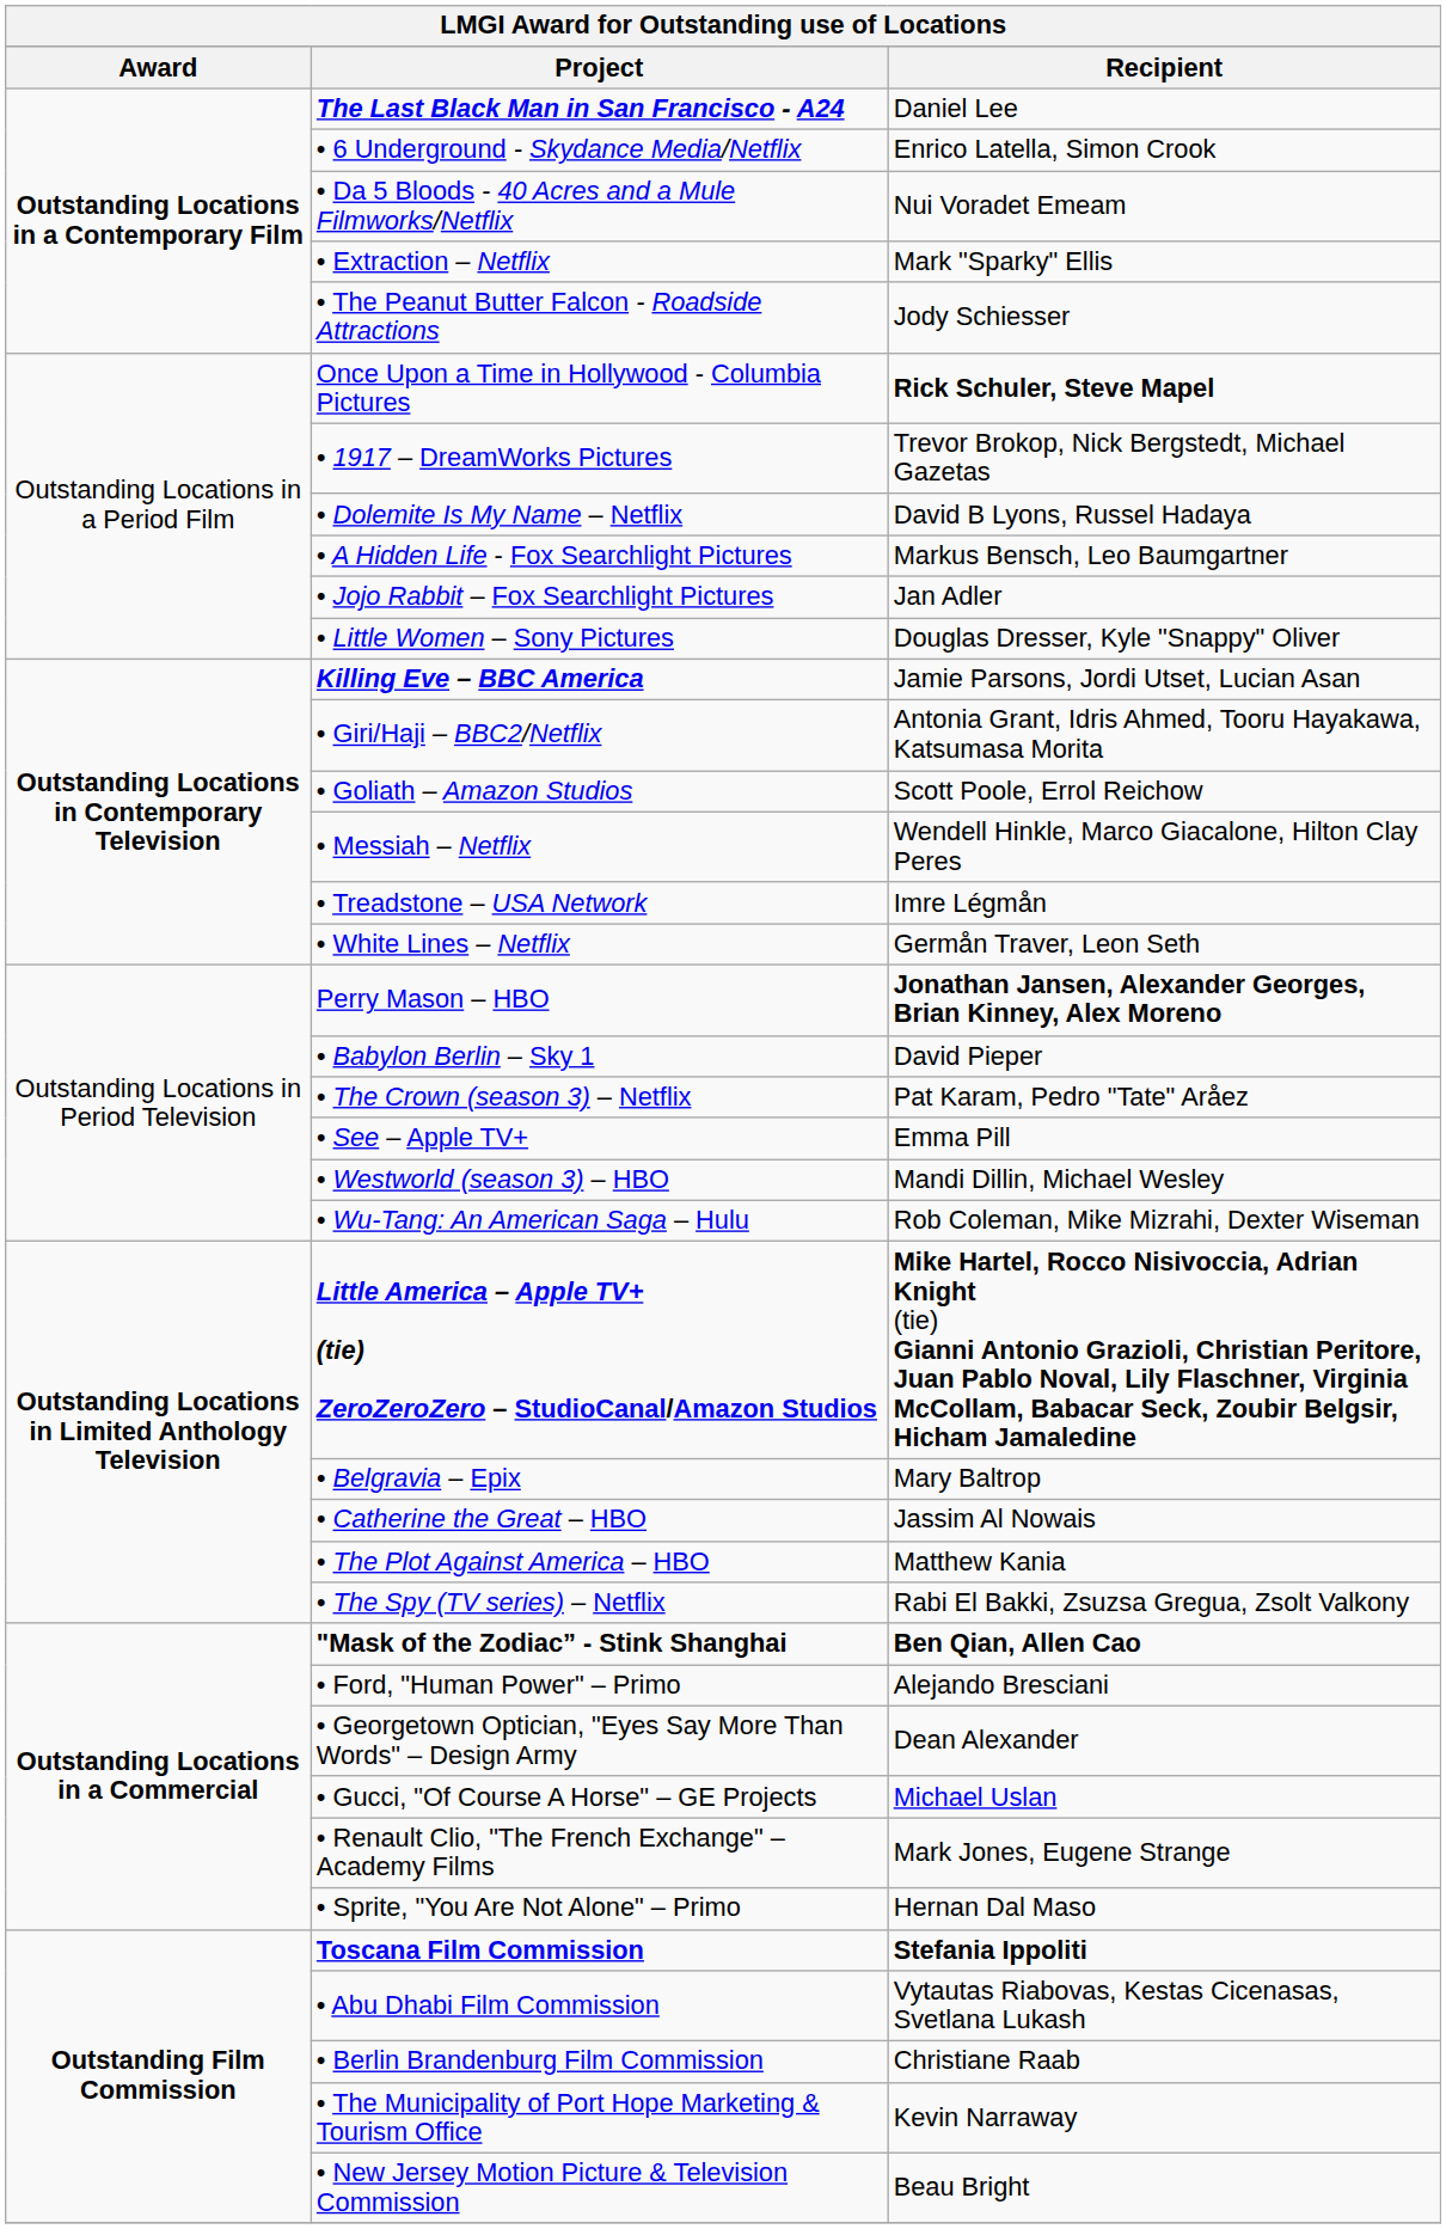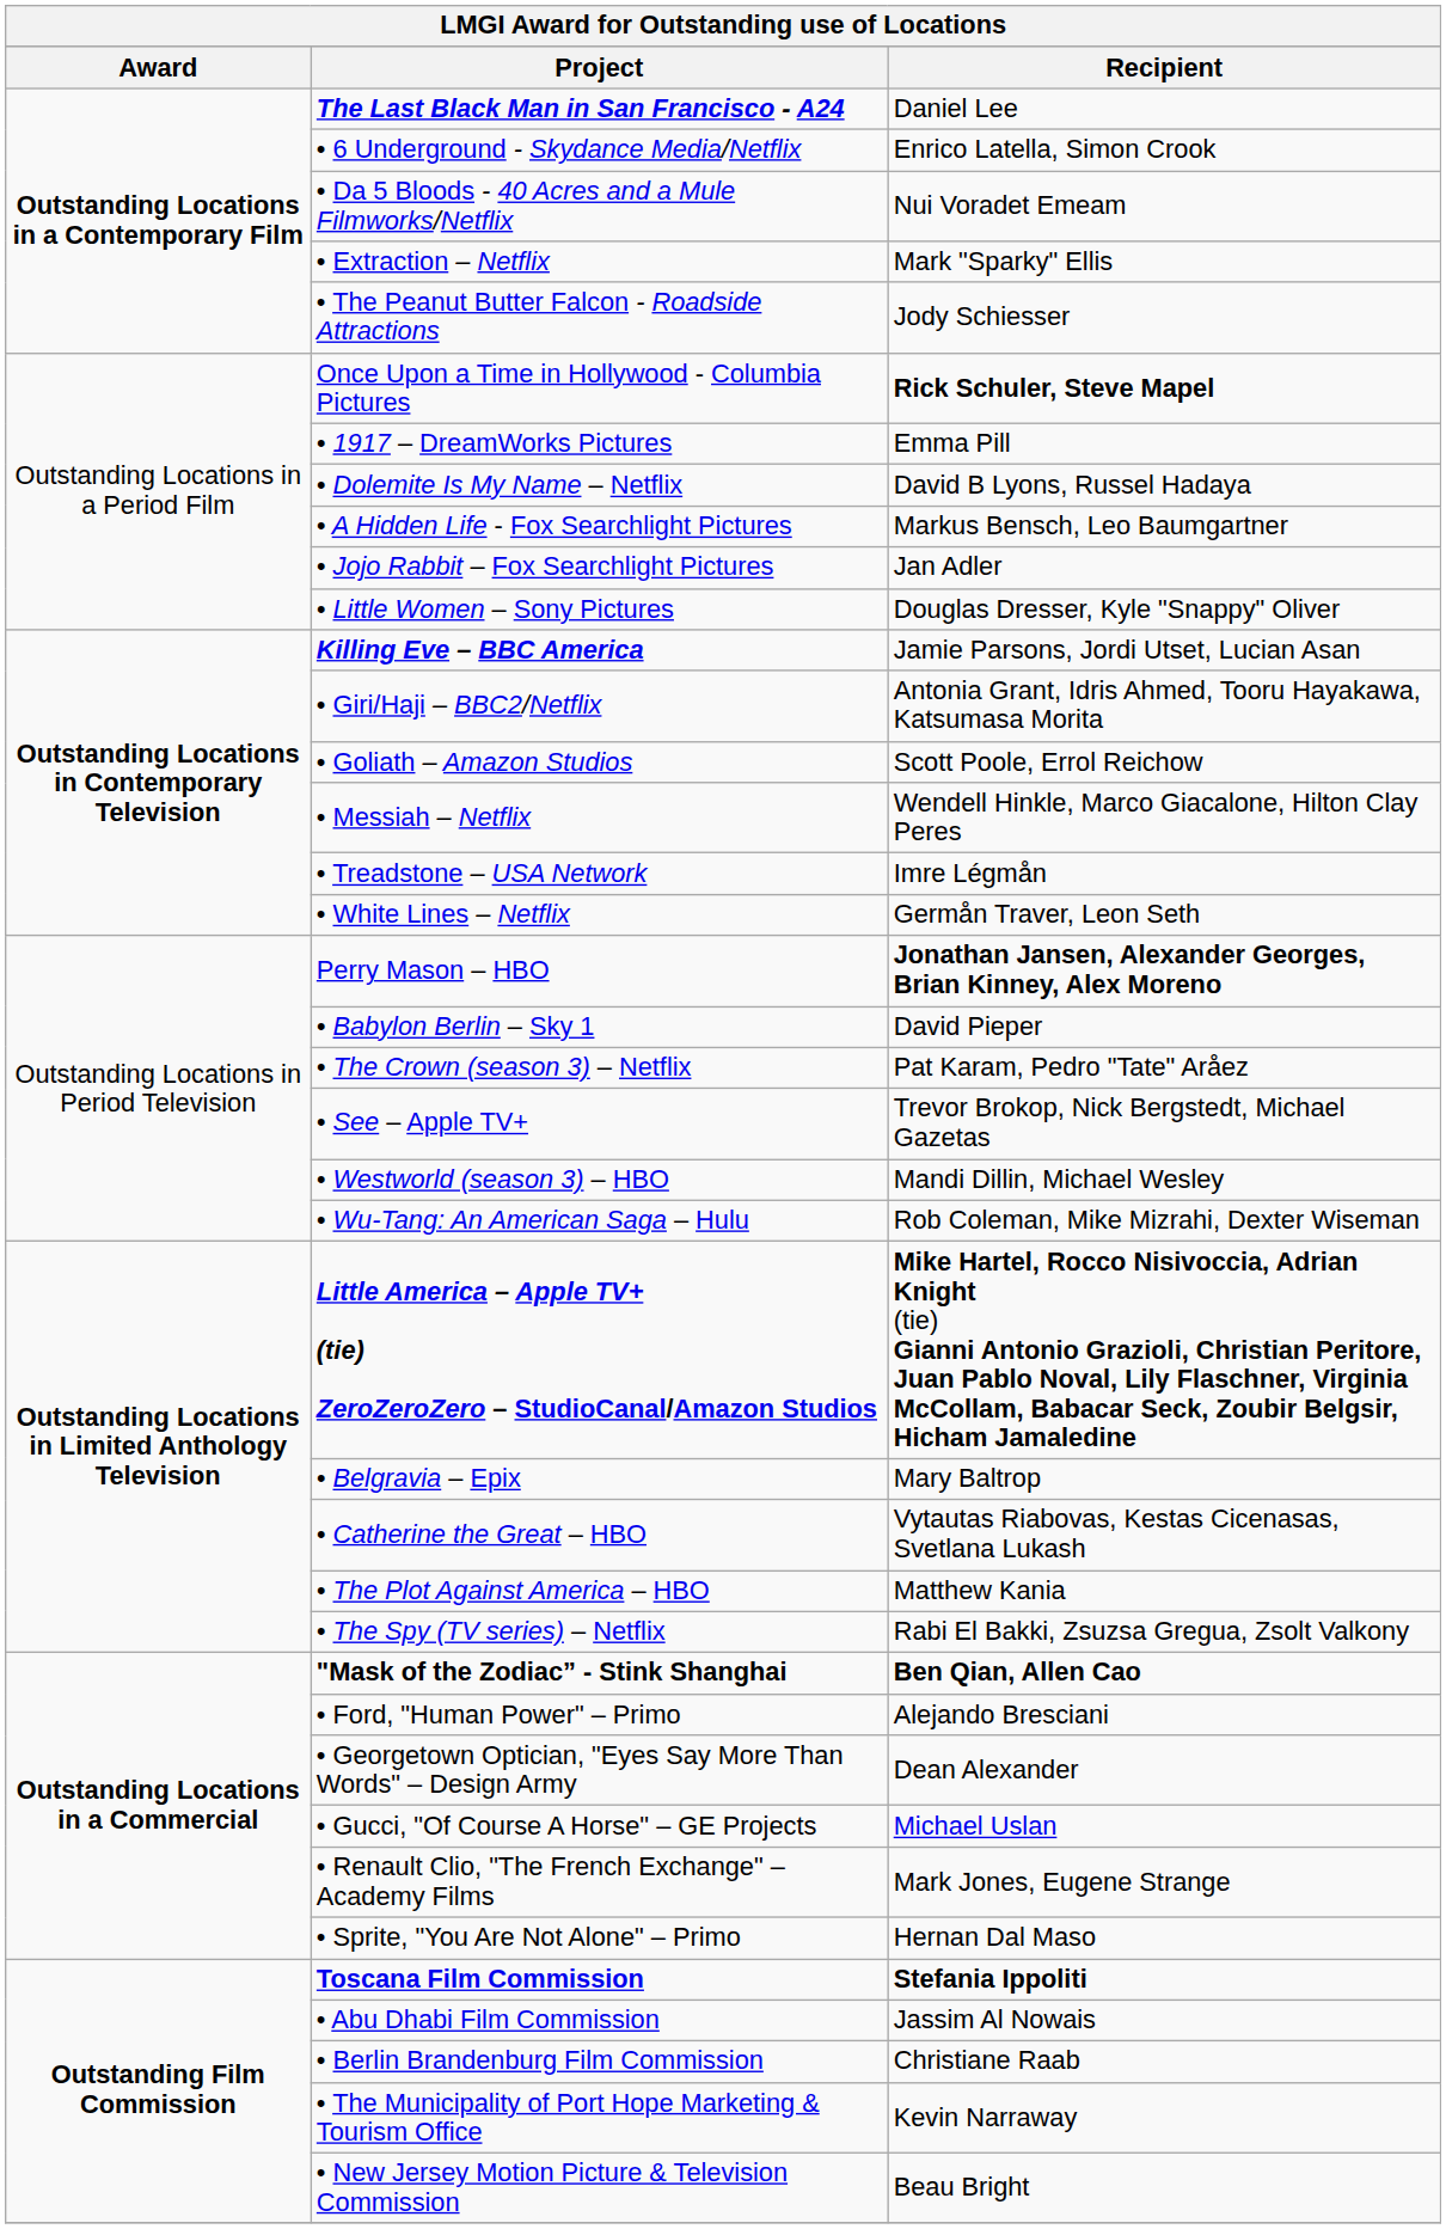 <table class=wikitable width="100%">
 <tr>
 <th colspan="3">LMGI Award for Outstanding use of Locations</th>
 </tr>
 <tr>
 </tr>
 <tr>
 <th width="200"><strong>Award</strong></th>
 <th width="400"><strong>Project</strong></th>
 <th width="400"><strong>Recipient</strong></th>
 </tr>
 <tr>
 <td rowspan="5" style="text-align:center;"><strong>Outstanding Locations in a Contemporary Film</strong></td>
 <td><strong><em> <a href='#'>The Last Black Man in San Francisco</a><em> - <a href='#'>A24</a><strong></td>
 <td></strong>Daniel Lee<strong></td>
 </tr>
 <tr>
 <td></em>• <a href='#'>6 Underground</a><em> - <a href='#'>Skydance Media</a>/<a href='#'>Netflix</a></td>
 <td>Enrico Latella, Simon Crook</td>
 </tr>
 <tr>
 <td></em>• <a href='#'>Da 5 Bloods</a><em> - <a href='#'>40 Acres and a Mule Filmworks</a>/<a href='#'>Netflix</a></td>
 <td>Nui Voradet Emeam</td>
 </tr>
 <tr>
 <td></em>• <a href='#'>Extraction</a><em> – <a href='#'>Netflix</a></td>
 <td>Mark "Sparky" Ellis</td>
 </tr>
 <tr>
 <td></em>• <a href='#'>The Peanut Butter Falcon</a><em> - <a href='#'>Roadside Attractions</a></td>
 <td>Jody Schiesser</td>
 </tr>
 <tr>
 <td rowspan="6" style="text-align:center;"></strong>Outstanding Locations in a Period Film<strong></td>
 <td></em></strong><a href='#'>Once Upon a Time in Hollywood</a></em> - <a href='#'>Columbia Pictures</a></strong></td>
 <td><strong>Rick Schuler, Steve Mapel</strong></td>
 </tr>
 <tr>
 <td><em>• <a href='#'>1917</a></em> – <a href='#'>DreamWorks Pictures</a></td>
-<td>Trevor Brokop, Nick Bergstedt, Michael Gazetas</td>
+<td>Emma Pill</td>
 </tr>
 <tr>
 <td><em>• <a href='#'>Dolemite Is My Name</a></em> – <a href='#'>Netflix</a></td>
 <td>David B Lyons, Russel Hadaya</td>
 </tr>
 <tr>
 <td><em>• <a href='#'>A Hidden Life</a></em> - <a href='#'>Fox Searchlight Pictures</a></td>
 <td>Markus Bensch, Leo Baumgartner</td>
 </tr>
 <tr>
 <td><em>• <a href='#'>Jojo Rabbit</a></em> – <a href='#'>Fox Searchlight Pictures</a></td>
 <td>Jan Adler</td>
 </tr>
 <tr>
 <td><em>• <a href='#'>Little Women</a></em> – <a href='#'>Sony Pictures</a></td>
 <td>Douglas Dresser, Kyle "Snappy" Oliver</td>
 </tr>
 <tr>
 <td rowspan="6" style="text-align:center;"><strong>Outstanding Locations in Contemporary Television</strong></td>
 <td><strong><em><a href='#'>Killing Eve</a><em> – <a href='#'>BBC America</a><strong></td>
 <td></strong>Jamie Parsons, Jordi Utset, Lucian Asan<strong></td>
 </tr>
 <tr>
 <td></em>• <a href='#'>Giri/Haji</a><em> – <a href='#'>BBC2</a>/<a href='#'>Netflix</a></td>
 <td>Antonia Grant, Idris Ahmed, Tooru Hayakawa, Katsumasa Morita</td>
 </tr>
 <tr>
 <td></em>• <a href='#'>Goliath</a><em> – <a href='#'>Amazon Studios</a></td>
 <td>Scott Poole, Errol Reichow</td>
 </tr>
 <tr>
 <td></em>• <a href='#'>Messiah</a><em> – <a href='#'>Netflix</a></td>
 <td>Wendell Hinkle, Marco Giacalone, Hilton Clay Peres</td>
 </tr>
 <tr>
 <td></em>• <a href='#'>Treadstone</a><em> – <a href='#'>USA Network</a></td>
 <td>Imre Légmån</td>
 </tr>
 <tr>
 <td></em>• <a href='#'>White Lines</a><em> – <a href='#'>Netflix</a></td>
 <td>Germån Traver, Leon Seth</td>
 </tr>
 <tr>
 <td rowspan="6" style="text-align:center;"></strong>Outstanding Locations in Period Television<strong></td>
 <td></em></strong> <a href='#'>Perry Mason</a></em> – <a href='#'>HBO</a></strong></td>
 <td><strong>Jonathan Jansen, Alexander Georges, Brian Kinney, Alex Moreno</strong></td>
 </tr>
 <tr>
 <td><em>• <a href='#'>Babylon Berlin</a></em> – <a href='#'>Sky 1</a></td>
 <td>David Pieper</td>
 </tr>
 <tr>
 <td><em>• <a href='#'>The Crown (season 3)</a></em> – <a href='#'>Netflix</a></td>
 <td>Pat Karam, Pedro "Tate" Aråez</td>
 </tr>
 <tr>
 <td><em>• <a href='#'>See</a></em> – <a href='#'>Apple TV+</a></td>
-<td>Emma Pill</td>
+<td>Trevor Brokop, Nick Bergstedt, Michael Gazetas</td>
 </tr>
 <tr>
 <td><em>• <a href='#'>Westworld (season 3)</a></em> – <a href='#'>HBO</a></td>
 <td>Mandi Dillin, Michael Wesley</td>
 </tr>
 <tr>
 <td><em>• <a href='#'>Wu-Tang: An American Saga</a></em> – <a href='#'>Hulu</a></td>
 <td>Rob Coleman, Mike Mizrahi, Dexter Wiseman</td>
 </tr>
 <tr>
 <td rowspan="5" style="text-align:center;"><strong>Outstanding Locations in Limited Anthology Television</strong></td>
 <td><strong><em><a href='#'>Little America</a><em> – <a href='#'>Apple TV+</a><strong><br><br> (tie) <br><br></em></strong><a href='#'>ZeroZeroZero</a></em> – <a href='#'>StudioCanal</a>/<a href='#'>Amazon Studios</a></strong></td>
 <td><strong>Mike Hartel, Rocco Nisivoccia, Adrian Knight</strong><br> (tie) <br><strong>Gianni Antonio Grazioli, Christian Peritore, Juan Pablo Noval, Lily Flaschner, Virginia McCollam, Babacar Seck, Zoubir Belgsir, Hicham Jamaledine</strong></td>
 </tr>
 <tr>
 <td><em>• <a href='#'>Belgravia</a></em> – <a href='#'>Epix</a></td>
 <td>Mary Baltrop</td>
 </tr>
 <tr>
 <td><em>• <a href='#'>Catherine the Great</a></em> – <a href='#'>HBO</a></td>
-<td>Jassim Al Nowais</td>
+<td>Vytautas Riabovas, Kestas Cicenasas, Svetlana Lukash</td>
 </tr>
 <tr>
 <td><em>• <a href='#'>The Plot Against America</a></em> – <a href='#'>HBO</a></td>
 <td>Matthew Kania</td>
 </tr>
 <tr>
 <td><em>• <a href='#'>The Spy (TV series)</a></em> – <a href='#'>Netflix</a></td>
 <td>Rabi El Bakki, Zsuzsa Gregua, Zsolt Valkony</td>
 </tr>
 <tr>
 <td rowspan="6" style="text-align:center;"><strong>Outstanding Locations in a Commercial</strong></td>
 <td><strong>"Mask of the Zodiac” - Stink Shanghai</strong></td>
 <td><strong>Ben Qian, Allen Cao</strong></td>
 </tr>
 <tr>
 <td>• Ford, "Human Power" – Primo</td>
 <td>Alejando Bresciani</td>
 </tr>
 <tr>
 <td>• Georgetown Optician, "Eyes Say More Than Words" – Design Army</td>
 <td>Dean Alexander</td>
 </tr>
 <tr>
 <td>• Gucci, "Of Course A Horse" – GE Projects</td>
 <td><a href='#'>Michael Uslan</a></td>
 </tr>
 <tr>
 <td>• Renault Clio, "The French Exchange" – Academy Films</td>
 <td>Mark Jones, Eugene Strange</td>
 </tr>
 <tr>
 <td>• Sprite, "You Are Not Alone" – Primo</td>
 <td>Hernan Dal Maso</td>
 </tr>
 <tr>
 <td rowspan="5" style="text-align:center;"><strong>Outstanding Film Commission</strong></td>
 <td><strong><a href='#'>Toscana Film Commission</a></strong></td>
 <td><strong>Stefania Ippoliti</strong></td>
 </tr>
 <tr>
 <td>• <a href='#'>Abu Dhabi Film Commission</a></td>
-<td>Vytautas Riabovas, Kestas Cicenasas, Svetlana Lukash</td>
+<td>Jassim Al Nowais</td>
 </tr>
 <tr>
 <td>• <a href='#'>Berlin Brandenburg Film Commission</a></td>
 <td>Christiane Raab</td>
 </tr>
 <tr>
 <td>• <a href='#'>The Municipality of Port Hope Marketing & Tourism Office</a></td>
 <td>Kevin Narraway</td>
 </tr>
 <tr>
 <td>• <a href='#'>New Jersey Motion Picture & Television Commission</a></td>
 <td>Beau Bright</td>
 </tr>
 <tr>
 </tr>
 </table>
